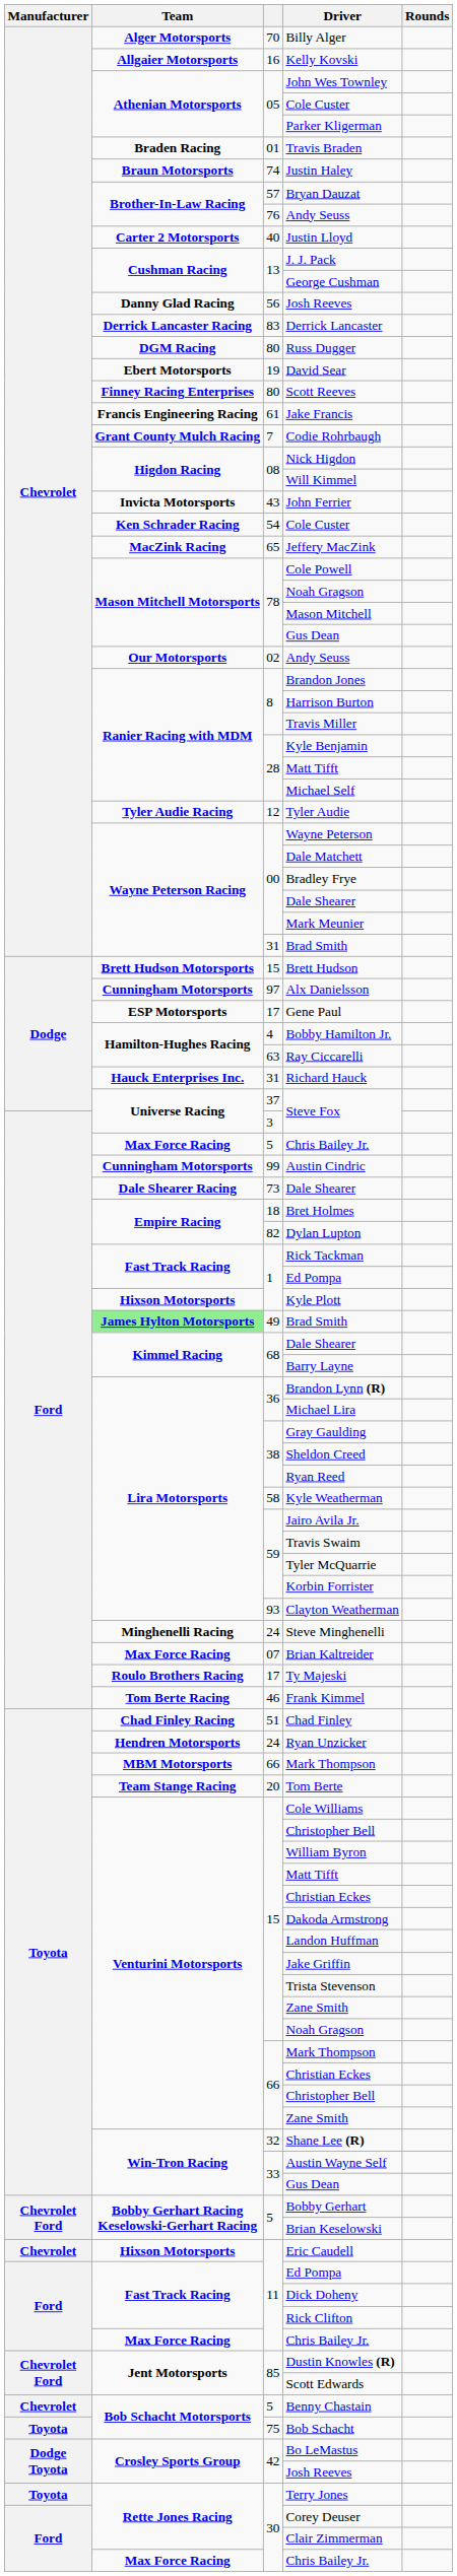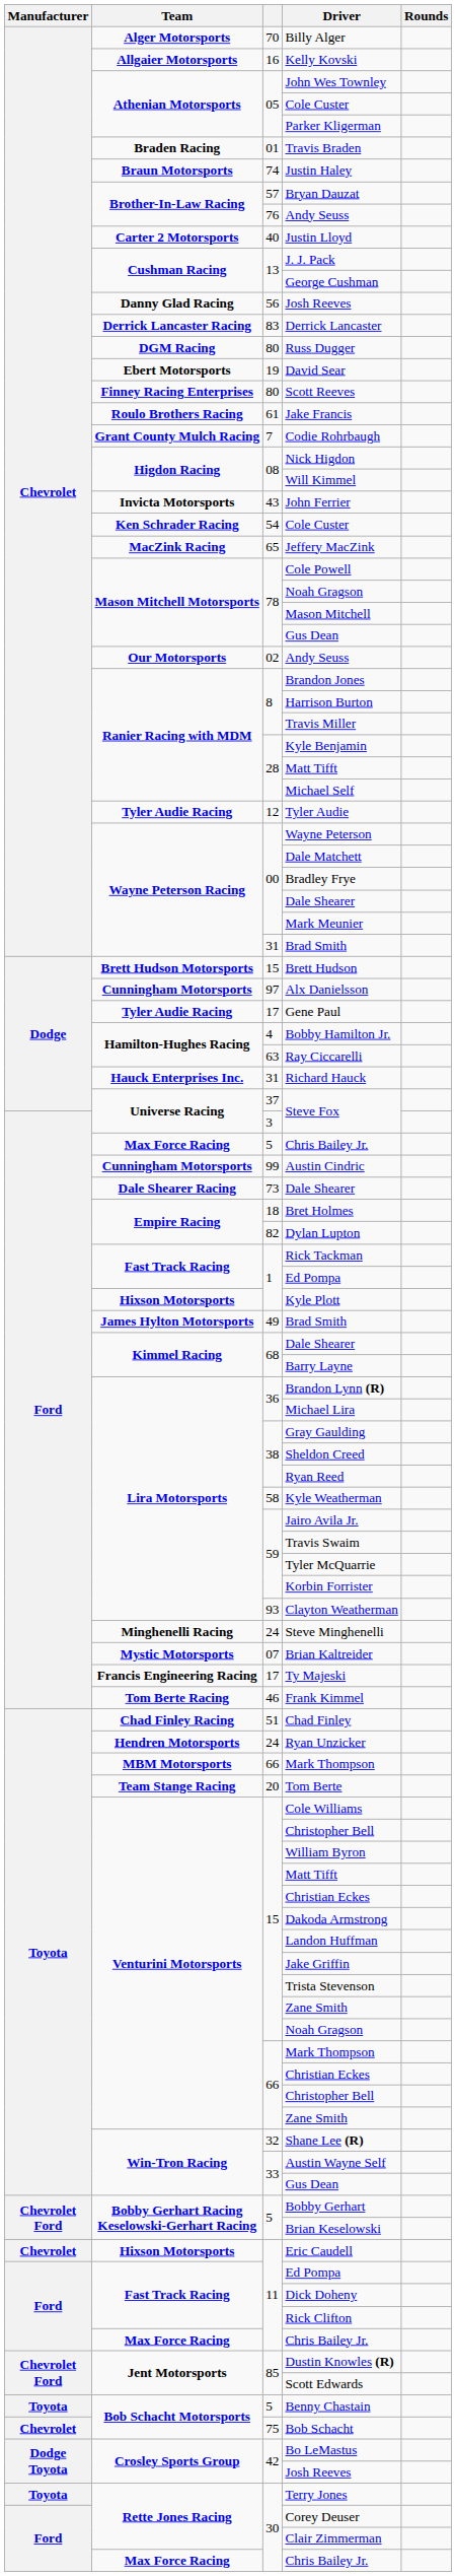 <table class="wikitable" style="font-size:95%;">
 <tr>
 <th>Manufacturer</th>
 <th>Team</th>
 <th></th>
 <th>Driver</th>
 <th>Rounds</th>
 </tr>
 <tr>
 <th rowspan=42><a href='#'>Chevrolet</a></th>
 <td style="text-align:center;"><strong><a href='#'>Alger Motorsports</a></strong></td>
 <td>70</td>
 <td>Billy Alger</td>
 <td></td>
 </tr>
 <tr>
 <td style="text-align:center;"><strong><a href='#'>Allgaier Motorsports</a></strong></td>
 <td>16</td>
 <td><a href='#'>Kelly Kovski</a></td>
 <td></td>
 </tr>
 <tr>
 <td rowspan=3 style="text-align:center;"><strong><a href='#'>Athenian Motorsports</a></strong></td>
 <td rowspan=3>05</td>
 <td><a href='#'>John Wes Townley</a></td>
 <td></td>
 </tr>
 <tr>
 <td><a href='#'>Cole Custer</a></td>
 <td></td>
 </tr>
 <tr>
 <td><a href='#'>Parker Kligerman</a></td>
 <td></td>
 </tr>
 <tr>
 <td style="text-align:center;"><strong>Braden Racing</strong></td>
 <td>01</td>
 <td><a href='#'>Travis Braden</a></td>
 <td></td>
 </tr>
 <tr>
 <td style="text-align:center;"><strong><a href='#'>Braun Motorsports</a></strong></td>
 <td>74</td>
 <td><a href='#'>Justin Haley</a></td>
 <td></td>
 </tr>
 <tr>
 <td rowspan=2 style="text-align:center;"><strong><a href='#'>Brother-In-Law Racing</a></strong></td>
 <td>57</td>
 <td><a href='#'>Bryan Dauzat</a></td>
 <td></td>
 </tr>
 <tr>
 <td>76</td>
 <td><a href='#'>Andy Seuss</a></td>
 <td></td>
 </tr>
 <tr>
 <td style="text-align:center;"><strong><a href='#'>Carter 2 Motorsports</a></strong></td>
 <td>40</td>
 <td><a href='#'>Justin Lloyd</a></td>
 <td></td>
 </tr>
 <tr>
 <td rowspan=2 style="text-align:center;"><strong><a href='#'>Cushman Racing</a></strong></td>
 <td rowspan=2>13</td>
 <td><a href='#'>J. J. Pack</a></td>
 <td></td>
 </tr>
 <tr>
 <td><a href='#'>George Cushman</a></td>
 <td></td>
 </tr>
 <tr>
 <td style="text-align:center;"><strong>Danny Glad Racing</strong> </td>
 <td>56</td>
 <td><a href='#'>Josh Reeves</a></td>
 <td></td>
 </tr>
 <tr>
 <td style="text-align:center;"><strong><a href='#'>Derrick Lancaster Racing</a></strong></td>
 <td>83</td>
 <td><a href='#'>Derrick Lancaster</a></td>
 <td></td>
 </tr>
 <tr>
 <td style="text-align:center;"><strong><a href='#'>DGM Racing</a></strong></td>
 <td>80</td>
 <td><a href='#'>Russ Dugger</a></td>
 <td></td>
 </tr>
 <tr>
 <td style="text-align:center;"><strong>Ebert Motorsports</strong></td>
 <td>19</td>
 <td><a href='#'>David Sear</a></td>
 <td></td>
 </tr>
 <tr>
 <td style="text-align:center;"><strong><a href='#'>Finney Racing Enterprises</a></strong></td>
 <td>80</td>
 <td><a href='#'>Scott Reeves</a></td>
 <td></td>
 </tr>
 <tr>
-<td style="text-align:center;"><strong>Francis Engineering Racing</strong></td>
+<td style="text-align:center;"><strong><a href='#'>Roulo Brothers Racing</a></strong></td>
 <td>61</td>
 <td><a href='#'>Jake Francis</a></td>
 <td></td>
 </tr>
 <tr>
 <td style="text-align:center;"><strong><a href='#'>Grant County Mulch Racing</a></strong> </td>
 <td>7</td>
 <td><a href='#'>Codie Rohrbaugh</a></td>
 <td></td>
 </tr>
 <tr>
 <td rowspan=2 style="text-align:center;"><strong><a href='#'>Higdon Racing</a></strong> </td>
 <td rowspan=2>08</td>
 <td><a href='#'>Nick Higdon</a></td>
 <td></td>
 </tr>
 <tr>
 <td><a href='#'>Will Kimmel</a></td>
 <td></td>
 </tr>
 <tr>
 <td style="text-align:center;"><strong>Invicta Motorsports</strong></td>
 <td>43</td>
 <td><a href='#'>John Ferrier</a></td>
 <td></td>
 </tr>
 <tr>
 <td style="text-align:center;"><strong><a href='#'>Ken Schrader Racing</a></strong></td>
 <td>54</td>
 <td><a href='#'>Cole Custer</a></td>
 <td></td>
 </tr>
 <tr>
 <td style="text-align:center;"><strong><a href='#'>MacZink Racing</a></strong></td>
 <td>65</td>
 <td><a href='#'>Jeffery MacZink</a></td>
 <td></td>
 </tr>
 <tr>
 <td rowspan=4 style="text-align:center;"><strong><a href='#'>Mason Mitchell Motorsports</a></strong></td>
 <td rowspan=4>78</td>
 <td><a href='#'>Cole Powell</a></td>
 <td></td>
 </tr>
 <tr>
 <td><a href='#'>Noah Gragson</a></td>
 <td></td>
 </tr>
 <tr>
 <td><a href='#'>Mason Mitchell</a></td>
 <td></td>
 </tr>
 <tr>
 <td><a href='#'>Gus Dean</a></td>
 <td></td>
 </tr>
 <tr>
 <td style="text-align:center;"><strong><a href='#'>Our Motorsports</a></strong></td>
 <td>02</td>
 <td><a href='#'>Andy Seuss</a></td>
 <td></td>
 </tr>
 <tr>
 <td rowspan=6 style="text-align:center;"><strong><a href='#'>Ranier Racing with MDM</a></strong></td>
 <td rowspan=3>8</td>
 <td><a href='#'>Brandon Jones</a></td>
 <td></td>
 </tr>
 <tr>
 <td><a href='#'>Harrison Burton</a></td>
 <td></td>
 </tr>
 <tr>
 <td><a href='#'>Travis Miller</a></td>
 <td></td>
 </tr>
 <tr>
 <td rowspan=3>28</td>
 <td><a href='#'>Kyle Benjamin</a></td>
 <td></td>
 </tr>
 <tr>
 <td><a href='#'>Matt Tifft</a></td>
 <td></td>
 </tr>
 <tr>
 <td><a href='#'>Michael Self</a></td>
 <td></td>
 </tr>
 <tr>
 <td style="text-align:center;"><strong><a href='#'>Tyler Audie Racing</a></strong></td>
 <td>12</td>
 <td><a href='#'>Tyler Audie</a></td>
 <td></td>
 </tr>
 <tr>
 <td rowspan=6 style="text-align:center;"><strong><a href='#'>Wayne Peterson Racing</a></strong></td>
 <td rowspan=5>00</td>
 <td><a href='#'>Wayne Peterson</a></td>
 <td></td>
 </tr>
 <tr>
 <td><a href='#'>Dale Matchett</a></td>
 <td></td>
 </tr>
 <tr>
 <td>Bradley Frye</td>
 <td></td>
 </tr>
 <tr>
 <td><a href='#'>Dale Shearer</a></td>
 <td></td>
 </tr>
 <tr>
 <td><a href='#'>Mark Meunier</a></td>
 <td></td>
 </tr>
 <tr>
 <td>31</td>
 <td><a href='#'>Brad Smith</a></td>
 <td></td>
 </tr>
 <tr>
 <th rowspan=7><a href='#'>Dodge</a></th>
 <td style="text-align:center;"><strong><a href='#'>Brett Hudson Motorsports</a></strong> </td>
 <td>15</td>
 <td><a href='#'>Brett Hudson</a></td>
 <td></td>
 </tr>
 <tr>
 <td style="text-align:center;"><strong><a href='#'>Cunningham Motorsports</a></strong></td>
 <td>97</td>
 <td><a href='#'>Alx Danielsson</a></td>
 <td></td>
 </tr>
 <tr>
-<td style="text-align:center;"><strong>ESP Motorsports</strong> </td>
+<td style="text-align:center;"><strong><a href='#'>Tyler Audie Racing</a></strong></td>
 <td>17</td>
 <td>Gene Paul</td>
 <td></td>
 </tr>
 <tr>
 <td rowspan=2 style="text-align:center;"><strong>Hamilton-Hughes Racing</strong></td>
 <td>4</td>
 <td><a href='#'>Bobby Hamilton Jr.</a></td>
 <td></td>
 </tr>
 <tr>
 <td>63</td>
 <td><a href='#'>Ray Ciccarelli</a></td>
 <td></td>
 </tr>
 <tr>
 <td style="text-align:center;"><strong><a href='#'>Hauck Enterprises Inc.</a></strong></td>
 <td>31</td>
 <td><a href='#'>Richard Hauck</a></td>
 <td></td>
 </tr>
 <tr>
 <td rowspan=2 style="text-align:center;"><strong>Universe Racing</strong></td>
 <td>37</td>
 <td rowspan=2><a href='#'>Steve Fox</a></td>
 <td></td>
 </tr>
 <tr>
 <th rowspan=27><a href='#'>Ford</a></th>
 <td>3</td>
 <td></td>
 </tr>
 <tr>
 <td style="text-align:center;"><strong><a href='#'>Max Force Racing</a></strong> </td>
 <td>5</td>
 <td><a href='#'>Chris Bailey Jr.</a></td>
 <td></td>
 </tr>
 <tr>
 <td style="text-align:center;"><strong><a href='#'>Cunningham Motorsports</a></strong></td>
 <td>99</td>
 <td><a href='#'>Austin Cindric</a></td>
 <td></td>
 </tr>
 <tr>
 <td style="text-align:center;"><strong><a href='#'>Dale Shearer Racing</a></strong></td>
 <td>73</td>
 <td><a href='#'>Dale Shearer</a></td>
 <td></td>
 </tr>
 <tr>
 <td rowspan=2 style="text-align:center;"><strong><a href='#'>Empire Racing</a></strong></td>
 <td>18</td>
 <td><a href='#'>Bret Holmes</a></td>
 <td></td>
 </tr>
 <tr>
 <td>82</td>
 <td><a href='#'>Dylan Lupton</a></td>
 <td></td>
 </tr>
 <tr>
 <td rowspan=2 style="text-align:center;"><strong><a href='#'>Fast Track Racing</a></strong></td>
 <td rowspan=3>1</td>
 <td><a href='#'>Rick Tackman</a></td>
 <td></td>
 </tr>
 <tr>
 <td><a href='#'>Ed Pompa</a></td>
 <td></td>
 </tr>
 <tr>
 <td style="text-align:center;"><strong><a href='#'>Hixson Motorsports</a></strong> </td>
 <td><a href='#'>Kyle Plott</a></td>
 <td></td>
 </tr>
 <tr>
-<td style="background: lightgreen; text-align:center;"><strong><a href='#'>James Hylton Motorsports</a></strong></td>
+<td style="text-align:center;"><strong><a href='#'>James Hylton Motorsports</a></strong></td>
 <td>49</td>
 <td><a href='#'>Brad Smith</a></td>
 <td></td>
 </tr>
 <tr>
 <td rowspan=2 style="text-align:center;"><strong><a href='#'>Kimmel Racing</a></strong></td>
 <td rowspan=2>68</td>
 <td><a href='#'>Dale Shearer</a></td>
 <td></td>
 </tr>
 <tr>
 <td><a href='#'>Barry Layne</a></td>
 <td></td>
 </tr>
 <tr>
 <td rowspan=11 style="text-align:center;"><strong><a href='#'>Lira Motorsports</a></strong></td>
 <td rowspan=2>36</td>
 <td><a href='#'>Brandon Lynn</a> <strong>(R)</strong></td>
 <td></td>
 </tr>
 <tr>
 <td><a href='#'>Michael Lira</a></td>
 <td></td>
 </tr>
 <tr>
 <td rowspan=3>38</td>
 <td><a href='#'>Gray Gaulding</a></td>
 <td></td>
 </tr>
 <tr>
 <td><a href='#'>Sheldon Creed</a></td>
 <td></td>
 </tr>
 <tr>
 <td><a href='#'>Ryan Reed</a></td>
 <td></td>
 </tr>
 <tr>
 <td>58</td>
 <td><a href='#'>Kyle Weatherman</a></td>
 <td></td>
 </tr>
 <tr>
 <td rowspan=4>59</td>
 <td><a href='#'>Jairo Avila Jr.</a></td>
 <td></td>
 </tr>
 <tr>
 <td>Travis Swaim</td>
 <td></td>
 </tr>
 <tr>
 <td>Tyler McQuarrie</td>
 <td></td>
 </tr>
 <tr>
 <td><a href='#'>Korbin Forrister</a></td>
 <td></td>
 </tr>
 <tr>
 <td>93</td>
 <td><a href='#'>Clayton Weatherman</a></td>
 <td></td>
 </tr>
 <tr>
 <td style="text-align:center;"><strong>Minghenelli Racing</strong></td>
 <td>24</td>
 <td>Steve Minghenelli</td>
 <td></td>
 </tr>
 <tr>
-<td style="text-align:center;"><strong><a href='#'>Max Force Racing</a></strong> </td>
+<td style="text-align:center;"><strong><a href='#'>Mystic Motorsports</a></strong></td>
 <td>07</td>
 <td><a href='#'>Brian Kaltreider</a></td>
 <td></td>
 </tr>
 <tr>
-<td style="text-align:center;"><strong><a href='#'>Roulo Brothers Racing</a></strong></td>
+<td style="text-align:center;"><strong>Francis Engineering Racing</strong></td>
 <td>17</td>
 <td><a href='#'>Ty Majeski</a></td>
 <td></td>
 </tr>
 <tr>
 <td style="text-align:center;"><strong><a href='#'>Tom Berte Racing</a></strong> </td>
 <td>46</td>
 <td><a href='#'>Frank Kimmel</a></td>
 <td></td>
 </tr>
 <tr>
 <th rowspan=22><a href='#'>Toyota</a></th>
 <td style="text-align:center;"><strong><a href='#'>Chad Finley Racing</a></strong></td>
 <td>51</td>
 <td><a href='#'>Chad Finley</a></td>
 <td></td>
 </tr>
 <tr>
 <td style="text-align:center;"><strong><a href='#'>Hendren Motorsports</a></strong></td>
 <td>24</td>
 <td><a href='#'>Ryan Unzicker</a></td>
 <td></td>
 </tr>
 <tr>
 <td style="text-align:center;"><strong><a href='#'>MBM Motorsports</a></strong></td>
 <td>66</td>
 <td><a href='#'>Mark Thompson</a></td>
 <td></td>
 </tr>
 <tr>
 <td style="text-align:center;"><strong><a href='#'>Team Stange Racing</a></strong></td>
 <td>20</td>
 <td><a href='#'>Tom Berte</a></td>
 <td></td>
 </tr>
 <tr>
 <td rowspan=15 style="text-align:center;"><strong><a href='#'>Venturini Motorsports</a></strong></td>
 <td rowspan=11>15</td>
 <td><a href='#'>Cole Williams</a></td>
 <td></td>
 </tr>
 <tr>
 <td><a href='#'>Christopher Bell</a></td>
 <td></td>
 </tr>
 <tr>
 <td><a href='#'>William Byron</a></td>
 <td></td>
 </tr>
 <tr>
 <td><a href='#'>Matt Tifft</a></td>
 <td></td>
 </tr>
 <tr>
 <td><a href='#'>Christian Eckes</a></td>
 <td></td>
 </tr>
 <tr>
 <td><a href='#'>Dakoda Armstrong</a></td>
 <td></td>
 </tr>
 <tr>
 <td><a href='#'>Landon Huffman</a></td>
 <td></td>
 </tr>
 <tr>
 <td><a href='#'>Jake Griffin</a></td>
 <td></td>
 </tr>
 <tr>
 <td>Trista Stevenson</td>
 <td></td>
 </tr>
 <tr>
 <td><a href='#'>Zane Smith</a></td>
 <td></td>
 </tr>
 <tr>
 <td><a href='#'>Noah Gragson</a></td>
 <td></td>
 </tr>
 <tr>
 <td rowspan=4>66</td>
 <td><a href='#'>Mark Thompson</a></td>
 <td></td>
 </tr>
 <tr>
 <td><a href='#'>Christian Eckes</a></td>
 <td></td>
 </tr>
 <tr>
 <td><a href='#'>Christopher Bell</a></td>
 <td></td>
 </tr>
 <tr>
 <td><a href='#'>Zane Smith</a></td>
 <td></td>
 </tr>
 <tr>
 <td rowspan=3 style="text-align:center;"><strong><a href='#'>Win-Tron Racing</a></strong></td>
 <td>32</td>
 <td><a href='#'>Shane Lee</a> <strong>(R)</strong></td>
 <td></td>
 </tr>
 <tr>
 <td rowspan=2>33</td>
 <td><a href='#'>Austin Wayne Self</a></td>
 <td></td>
 </tr>
 <tr>
 <td><a href='#'>Gus Dean</a></td>
 <td></td>
 </tr>
 <tr>
 <th rowspan=2><a href='#'>Chevrolet</a> <small></small> <br> <a href='#'>Ford</a> <small></small></th>
 <td rowspan=2 style="text-align:center;"><strong><a href='#'>Bobby Gerhart Racing</a></strong> <small></small> <br> <strong><a href='#'>Keselowski-Gerhart Racing</a></strong> <small></small></td>
 <td rowspan=2>5</td>
 <td><a href='#'>Bobby Gerhart</a></td>
 <td></td>
 </tr>
 <tr>
 <td><a href='#'>Brian Keselowski</a></td>
 <td></td>
 </tr>
 <tr>
 <th><a href='#'>Chevrolet</a></th>
 <td style="text-align:center;"><strong><a href='#'>Hixson Motorsports</a></strong> </td>
 <td rowspan=5>11</td>
 <td><a href='#'>Eric Caudell</a></td>
 <td></td>
 </tr>
 <tr>
 <th rowspan=4><a href='#'>Ford</a></th>
 <td rowspan=3 style="text-align:center;"><strong><a href='#'>Fast Track Racing</a></strong></td>
 <td><a href='#'>Ed Pompa</a></td>
 <td></td>
 </tr>
 <tr>
 <td><a href='#'>Dick Doheny</a></td>
 <td></td>
 </tr>
 <tr>
 <td><a href='#'>Rick Clifton</a></td>
 <td></td>
 </tr>
 <tr>
 <td style="text-align:center;"><strong><a href='#'>Max Force Racing</a></strong> </td>
 <td><a href='#'>Chris Bailey Jr.</a></td>
 <td></td>
 </tr>
 <tr>
 <th rowspan=2><a href='#'>Chevrolet</a> <small></small> <br> <a href='#'>Ford</a> <small></small></th>
 <td rowspan=2 style="text-align:center;"><strong>Jent Motorsports</strong></td>
 <td rowspan=2>85</td>
 <td><a href='#'>Dustin Knowles</a> <strong>(R)</strong></td>
 <td></td>
 </tr>
 <tr>
 <td>Scott Edwards</td>
 <td></td>
 </tr>
 <tr>
-<th><a href='#'>Chevrolet</a></th>
+<th><a href='#'>Toyota</a></th>
 <td rowspan=2 style="text-align:center;"><strong><a href='#'>Bob Schacht Motorsports</a></strong></td>
 <td>5</td>
 <td><a href='#'>Benny Chastain</a></td>
 <td></td>
 </tr>
 <tr>
-<th><a href='#'>Toyota</a></th>
+<th><a href='#'>Chevrolet</a></th>
 <td>75</td>
 <td><a href='#'>Bob Schacht</a></td>
 <td></td>
 </tr>
 <tr>
 <th rowspan=2><a href='#'>Dodge</a> <small></small> <br> <a href='#'>Toyota</a> <small></small></th>
 <td rowspan=2 style="text-align:center;"><strong><a href='#'>Crosley Sports Group</a></strong></td>
 <td rowspan=2>42</td>
 <td><a href='#'>Bo LeMastus</a></td>
 <td></td>
 </tr>
 <tr>
 <td><a href='#'>Josh Reeves</a></td>
 <td></td>
 </tr>
 <tr>
 <th><a href='#'>Toyota</a></th>
 <td rowspan=3 style="text-align:center;"><strong><a href='#'>Rette Jones Racing</a></strong></td>
 <td rowspan=4>30</td>
 <td><a href='#'>Terry Jones</a></td>
 <td></td>
 </tr>
 <tr>
 <th rowspan=3><a href='#'>Ford</a></th>
 <td>Corey Deuser</td>
 <td></td>
 </tr>
 <tr>
 <td><a href='#'>Clair Zimmerman</a></td>
 <td></td>
 </tr>
 <tr>
 <td style="text-align:center;"><strong><a href='#'>Max Force Racing</a></strong> </td>
 <td><a href='#'>Chris Bailey Jr.</a></td>
 <td></td>
 </tr>
 </table>
